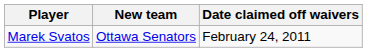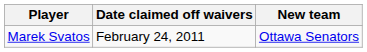 <table class="wikitable">
 <tr>
 <th>Player</th>
+<th>Date claimed off waivers</th>
 <th>New team</th>
-<th>Date claimed off waivers</th>
 </tr>
 <tr>
 <td><a href='#'>Marek Svatos</a></td>
+<td>February 24, 2011</td>
 <td><a href='#'>Ottawa Senators</a></td>
-<td>February 24, 2011</td>
 </tr>
 </table>
